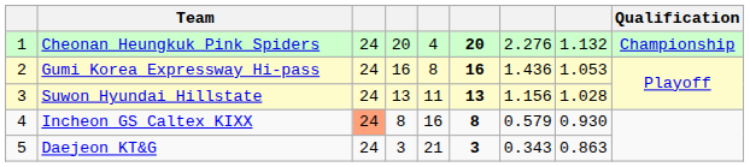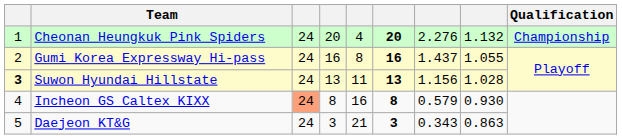 <table class="wikitable" style="text-align:center;">
 <tr>
 <th width=20></th>
 <th width=250>Team</th>
 <th width=20></th>
 <th width=20></th>
 <th width=20></th>
 <th width=35></th>
 <th width=35></th>
 <th width=35></th>
 <th width=50>Qualification</th>
 </tr>
 <tr bgcolor=#ccffcc>
 <td>1</td>
 <td align=left><a href='#'>Cheonan Heungkuk Pink Spiders</a></td>
 <td>24</td>
 <td>20</td>
 <td>4</td>
 <td><strong>20</strong></td>
 <td>2.276</td>
 <td>1.132</td>
 <td><a href='#'>Championship</a></td>
 </tr>
 <tr bgcolor=#fffccc>
 <td>2</td>
 <td align=left><a href='#'>Gumi Korea Expressway Hi-pass</a></td>
 <td>24</td>
 <td>16</td>
 <td>8</td>
 <td><strong>16</strong></td>
-<td>1.436</td>
-<td>1.053</td>
+<td>1.437</td>
+<td>1.055</td>
 <td rowspan=2><a href='#'>Playoff</a></td>
 </tr>
 <tr bgcolor=#fffccc>
-<td>3</td>
+<td><strong>3</strong></td>
 <td align=left><a href='#'>Suwon Hyundai Hillstate</a></td>
 <td>24</td>
 <td>13</td>
 <td>11</td>
 <td><strong>13</strong></td>
 <td>1.156</td>
 <td>1.028</td>
 </tr>
 <tr>
 <td>4</td>
 <td align=left><a href='#'>Incheon GS Caltex KIXX</a></td>
 <td style="background: lightsalmon;">24</td>
 <td>8</td>
 <td>16</td>
 <td><strong>8</strong></td>
 <td>0.579</td>
 <td>0.930</td>
 <td rowspan="3"></td>
 </tr>
 <tr>
 <td>5</td>
 <td align=left><a href='#'>Daejeon KT&G</a></td>
 <td>24</td>
 <td>3</td>
 <td>21</td>
 <td><strong>3</strong></td>
 <td>0.343</td>
 <td>0.863</td>
 </tr>
 </table>
